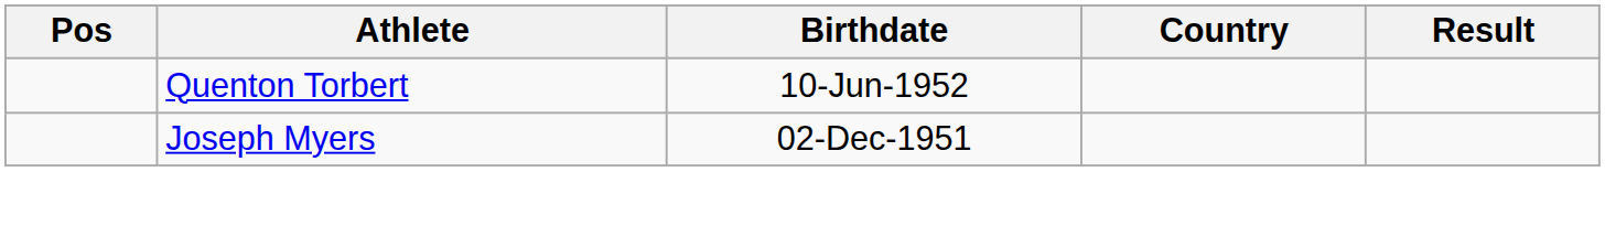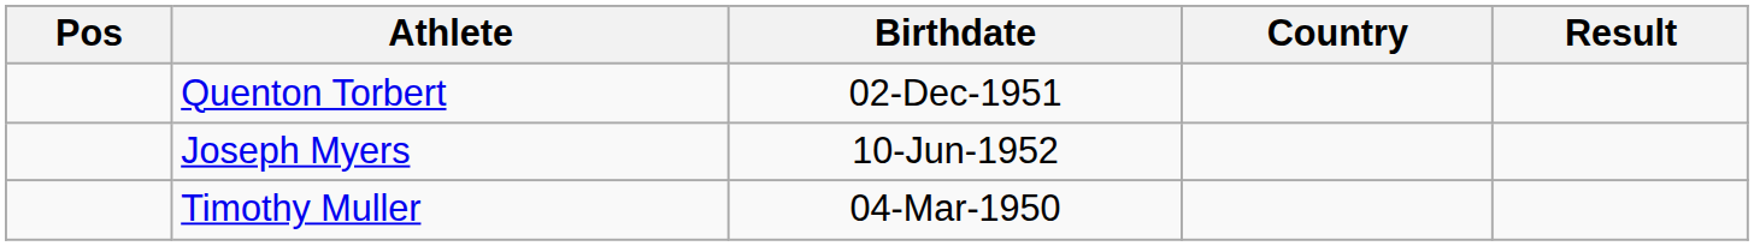 <table class="wikitable"  style="text-align:center; width:60%;">
 <tr>
 <th>Pos</th>
 <th>Athlete</th>
 <th>Birthdate</th>
 <th>Country</th>
 <th>Result</th>
 </tr>
 <tr>
 <td align=center></td>
 <td align=left><a href='#'>Quenton Torbert</a></td>
+<td>02-Dec-1951</td>
+<td align=left></td>
+<td></td>
+</tr>
+<tr>
+<td align=center></td>
+<td align=left><a href='#'>Joseph Myers</a></td>
 <td>10-Jun-1952</td>
 <td align=left></td>
 <td></td>
 </tr>
 <tr>
 <td align=center></td>
-<td align=left><a href='#'>Joseph Myers</a></td>
-<td>02-Dec-1951</td>
+<td align=left><a href='#'>Timothy Muller</a></td>
+<td>04-Mar-1950</td>
 <td align=left></td>
 <td></td>
 </tr>
 </table>
